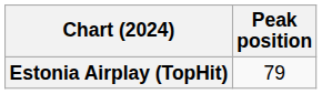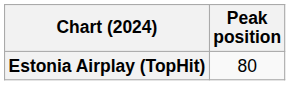 <table class="wikitable plainrowheaders" style="text-align:center">
 <tr>
 <th scope="col">Chart (2024)</th>
 <th scope="col">Peak<br>position</th>
 </tr>
 <tr>
 <th scope="row">Estonia Airplay (TopHit)</th>
-<td>79</td>
+<td>80</td>
 </tr>
 </table>
